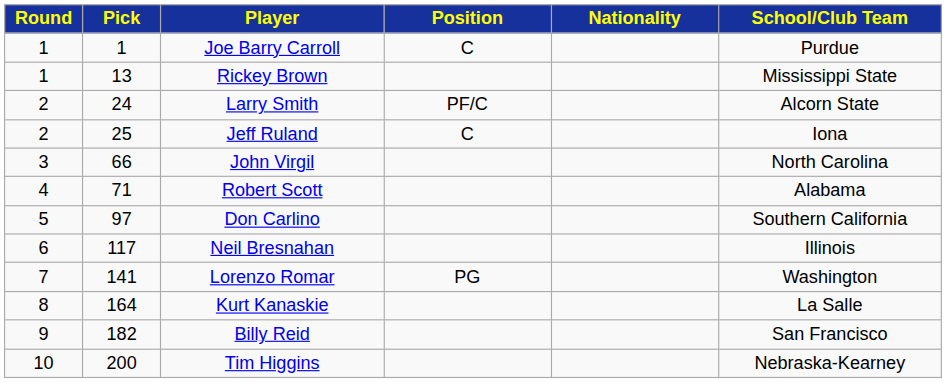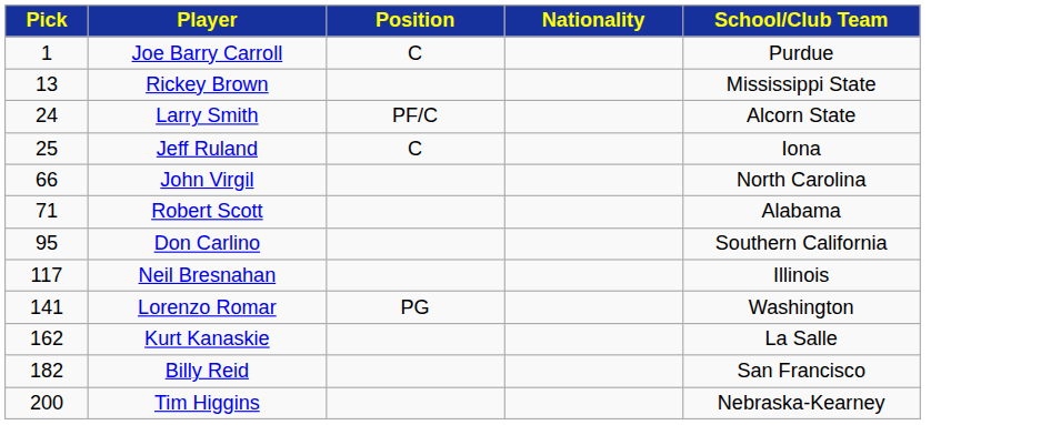 <table class="wikitable sortable sortable">
 <tr>
-<th style="background:#17319c;color:yellow;" width="7%">Round</th>
 <th style="background:#17319c;color:yellow;" width="7%">Pick</th>
 <th style="background:#17319c;color:yellow;" width="20%">Player</th>
 <th style="background:#17319c;color:yellow;" width="15%">Position</th>
 <th style="background:#17319c;color:yellow;" width="15%">Nationality</th>
 <th style="background:#17319c;color:yellow;" width="20%">School/Club Team</th>
 </tr>
 <tr style="text-align: center">
 <td>1</td>
-<td>1</td>
 <td><a href='#'>Joe Barry Carroll</a></td>
 <td>C</td>
 <td></td>
 <td>Purdue</td>
 </tr>
 <tr style="text-align: center">
-<td>1</td>
 <td>13</td>
 <td><a href='#'>Rickey Brown</a></td>
 <td></td>
 <td></td>
 <td>Mississippi State</td>
 </tr>
 <tr style="text-align: center">
-<td>2</td>
 <td>24</td>
 <td><a href='#'>Larry Smith</a></td>
 <td>PF/C</td>
 <td></td>
 <td>Alcorn State</td>
 </tr>
 <tr style="text-align: center">
-<td>2</td>
 <td>25</td>
 <td><a href='#'>Jeff Ruland</a></td>
 <td>C</td>
 <td></td>
 <td>Iona</td>
 </tr>
 <tr style="text-align: center">
-<td>3</td>
 <td>66</td>
 <td><a href='#'>John Virgil</a></td>
 <td></td>
 <td></td>
 <td>North Carolina</td>
 </tr>
 <tr style="text-align: center">
-<td>4</td>
 <td>71</td>
 <td><a href='#'>Robert Scott</a></td>
 <td></td>
 <td></td>
 <td>Alabama</td>
 </tr>
 <tr style="text-align: center">
-<td>5</td>
-<td>97</td>
+<td>95</td>
 <td><a href='#'>Don Carlino</a></td>
 <td></td>
 <td></td>
 <td>Southern California</td>
 </tr>
 <tr style="text-align: center">
-<td>6</td>
 <td>117</td>
 <td><a href='#'>Neil Bresnahan</a></td>
 <td></td>
 <td></td>
 <td>Illinois</td>
 </tr>
 <tr style="text-align: center">
-<td>7</td>
 <td>141</td>
 <td><a href='#'>Lorenzo Romar</a></td>
 <td>PG</td>
 <td></td>
 <td>Washington</td>
 </tr>
 <tr style="text-align: center">
-<td>8</td>
-<td>164</td>
+<td>162</td>
 <td><a href='#'>Kurt Kanaskie</a></td>
 <td></td>
 <td></td>
 <td>La Salle</td>
 </tr>
 <tr style="text-align: center">
-<td>9</td>
 <td>182</td>
 <td><a href='#'>Billy Reid</a></td>
 <td></td>
 <td></td>
 <td>San Francisco</td>
 </tr>
 <tr style="text-align: center">
-<td>10</td>
 <td>200</td>
 <td><a href='#'>Tim Higgins</a></td>
 <td></td>
 <td></td>
 <td>Nebraska-Kearney</td>
 </tr>
 </table>
